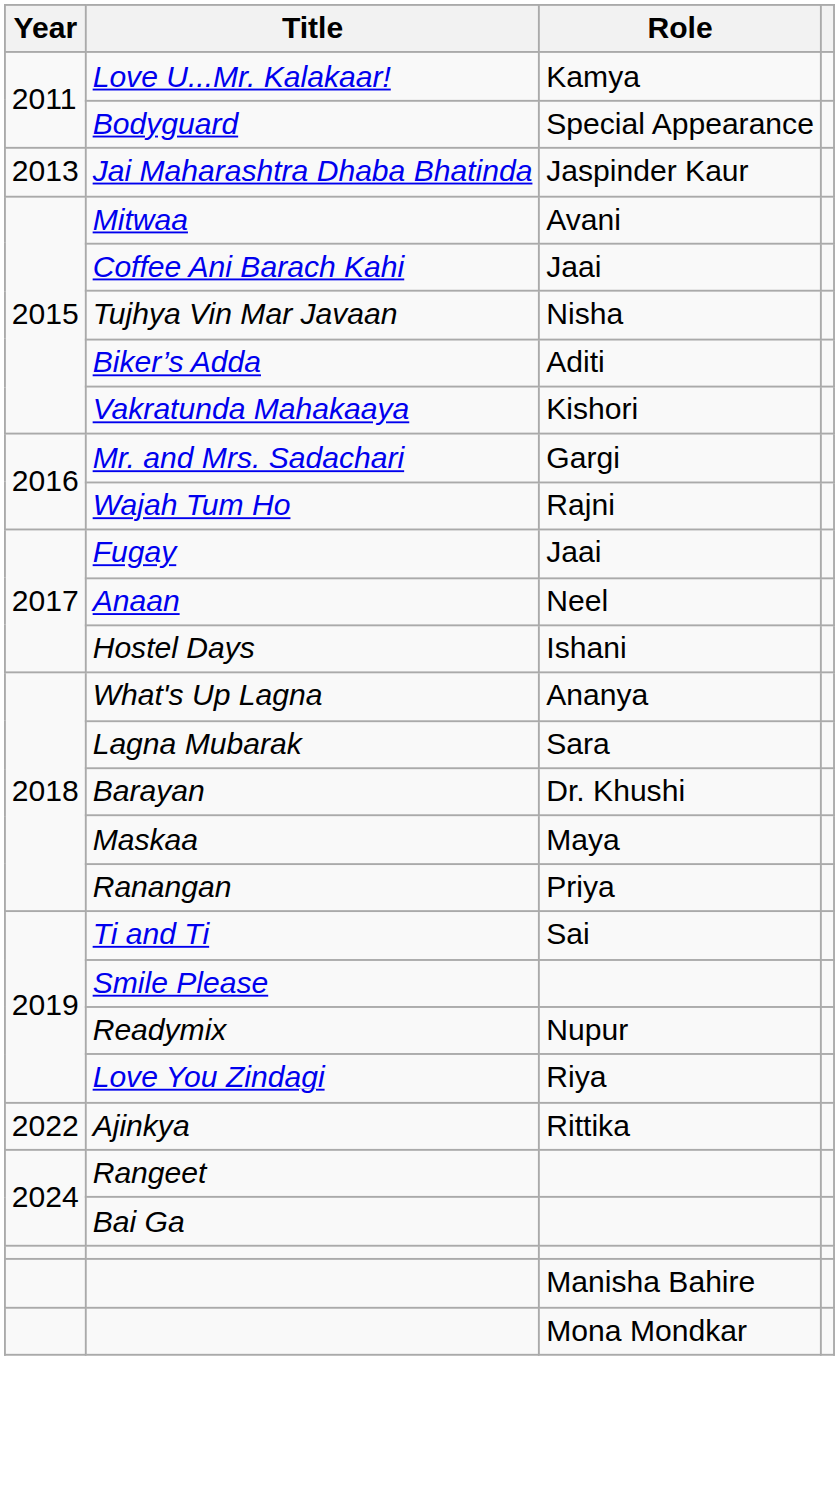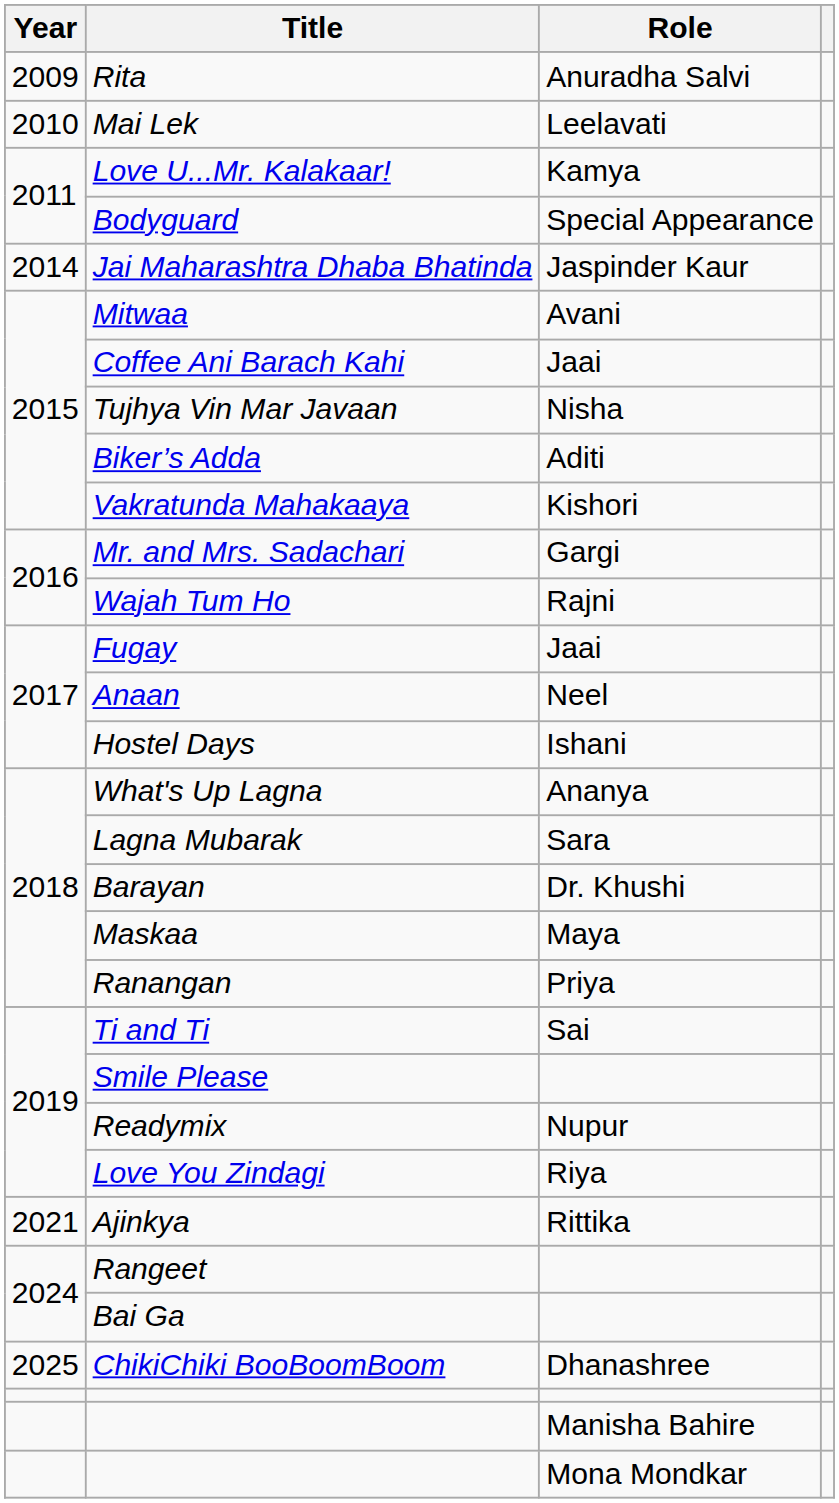 <table class="wikitable">
 <tr>
 <th>Year</th>
 <th>Title</th>
 <th>Role</th>
 <th class="unsortable"></th>
+</tr>
+<tr>
+<td>2009</td>
+<td><em>Rita</em></td>
+<td>Anuradha Salvi</td>
+<td></td>
+</tr>
+<tr>
+<td>2010</td>
+<td><em>Mai Lek</em></td>
+<td>Leelavati</td>
+<td></td>
 </tr>
 <tr>
 <td rowspan="2">2011</td>
 <td><em><a href='#'>Love U...Mr. Kalakaar!</a></em></td>
 <td>Kamya</td>
 <td></td>
 </tr>
 <tr>
 <td><em><a href='#'>Bodyguard</a></em></td>
 <td>Special Appearance</td>
 <td></td>
 </tr>
 <tr>
-<td>2013</td>
+<td>2014</td>
 <td><em><a href='#'>Jai Maharashtra Dhaba Bhatinda</a></em></td>
 <td>Jaspinder Kaur</td>
 <td></td>
 </tr>
 <tr>
 <td rowspan="5">2015</td>
 <td><em><a href='#'>Mitwaa</a></em></td>
 <td>Avani</td>
 <td></td>
 </tr>
 <tr>
 <td><em><a href='#'>Coffee Ani Barach Kahi</a></em></td>
 <td>Jaai</td>
 <td></td>
 </tr>
 <tr>
 <td><em>Tujhya Vin Mar Javaan</em></td>
 <td>Nisha</td>
 <td></td>
 </tr>
 <tr>
 <td><em><a href='#'>Biker’s Adda</a></em></td>
 <td>Aditi</td>
 <td></td>
 </tr>
 <tr>
 <td><em><a href='#'>Vakratunda Mahakaaya</a></em></td>
 <td>Kishori</td>
 <td></td>
 </tr>
 <tr>
 <td rowspan="2">2016</td>
 <td><em><a href='#'>Mr. and Mrs. Sadachari</a></em></td>
 <td>Gargi</td>
 <td></td>
 </tr>
 <tr>
 <td><em><a href='#'>Wajah Tum Ho</a></em></td>
 <td>Rajni</td>
 <td></td>
 </tr>
 <tr>
 <td rowspan="3">2017</td>
 <td><em><a href='#'>Fugay</a></em></td>
 <td>Jaai</td>
 <td></td>
 </tr>
 <tr>
 <td><em><a href='#'>Anaan</a></em></td>
 <td>Neel</td>
 <td></td>
 </tr>
 <tr>
 <td><em>Hostel Days</em></td>
 <td>Ishani</td>
 <td></td>
 </tr>
 <tr>
 <td rowspan="5">2018</td>
 <td><em>What's Up Lagna</em></td>
 <td>Ananya</td>
 <td></td>
 </tr>
 <tr>
 <td><em>Lagna Mubarak</em></td>
 <td>Sara</td>
 <td></td>
 </tr>
 <tr>
 <td><em>Barayan</em></td>
 <td>Dr. Khushi</td>
 <td></td>
 </tr>
 <tr>
 <td><em>Maskaa</em></td>
 <td>Maya</td>
 <td></td>
 </tr>
 <tr>
 <td><em>Ranangan</em></td>
 <td>Priya</td>
 <td></td>
 </tr>
 <tr>
 <td rowspan="4">2019</td>
 <td><em><a href='#'>Ti and Ti</a></em></td>
 <td>Sai</td>
 <td></td>
 </tr>
 <tr>
 <td><em><a href='#'>Smile Please</a></em></td>
 <td></td>
 <td></td>
 </tr>
 <tr>
 <td><em>Readymix</em></td>
 <td>Nupur</td>
 <td></td>
 </tr>
 <tr>
 <td><em><a href='#'>Love You Zindagi</a></em></td>
 <td>Riya</td>
 <td></td>
 </tr>
 <tr>
-<td>2022</td>
+<td>2021</td>
 <td><em>Ajinkya</em></td>
 <td>Rittika</td>
 <td></td>
 </tr>
 <tr>
 <td rowspan="2">2024</td>
 <td><em>Rangeet</em></td>
 <td></td>
 <td></td>
 </tr>
 <tr>
 <td><em>Bai Ga</em></td>
 <td></td>
+<td></td>
+</tr>
+<tr>
+<td>2025</td>
+<td><em><a href='#'>ChikiChiki BooBoomBoom</a></em></td>
+<td>Dhanashree</td>
 <td></td>
 </tr>
 <tr>
 <td></td>
 <td></td>
 <td></td>
 <td></td>
 </tr>
 <tr>
 <td></td>
 <td></td>
 <td>Manisha Bahire</td>
 <td></td>
 </tr>
 <tr>
 <td></td>
 <td></td>
 <td>Mona Mondkar</td>
 <td></td>
 </tr>
 </table>
